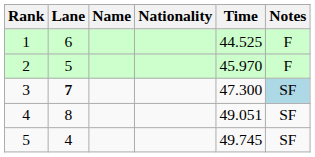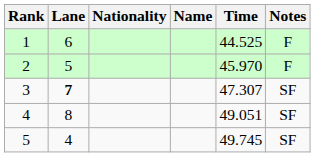 <table class="wikitable sortable" style="text-align:center">
 <tr>
 <th>Rank</th>
 <th>Lane</th>
+<th>Nationality</th>
 <th>Name</th>
-<th>Nationality</th>
 <th>Time</th>
 <th>Notes</th>
 </tr>
 <tr bgcolor=ccffcc>
 <td>1</td>
 <td>6</td>
 <td align=left></td>
 <td align=left></td>
 <td>44.525</td>
 <td>F</td>
 </tr>
 <tr bgcolor=ccffcc>
 <td>2</td>
 <td>5</td>
 <td align=left></td>
 <td align=left></td>
 <td>45.970</td>
 <td>F</td>
 </tr>
 <tr>
 <td>3</td>
 <td><strong>7</strong></td>
 <td align=left></td>
 <td align=left></td>
-<td>47.300</td>
-<td style="background: lightblue;">SF</td>
+<td>47.307</td>
+<td>SF</td>
 </tr>
 <tr>
 <td>4</td>
 <td>8</td>
 <td align=left></td>
 <td align=left></td>
 <td>49.051</td>
 <td>SF</td>
 </tr>
 <tr>
 <td>5</td>
 <td>4</td>
 <td align=left></td>
 <td align=left></td>
 <td>49.745</td>
 <td>SF</td>
 </tr>
 </table>
